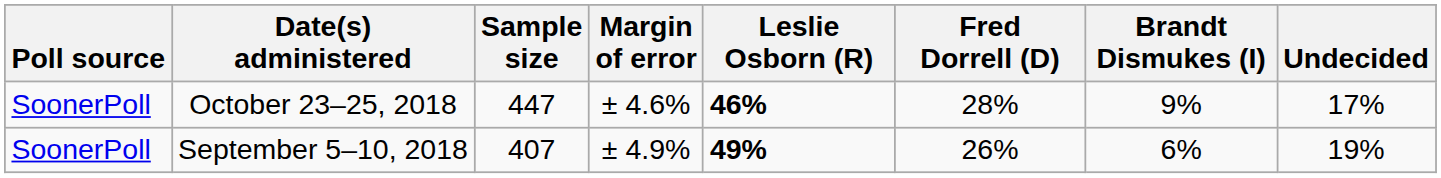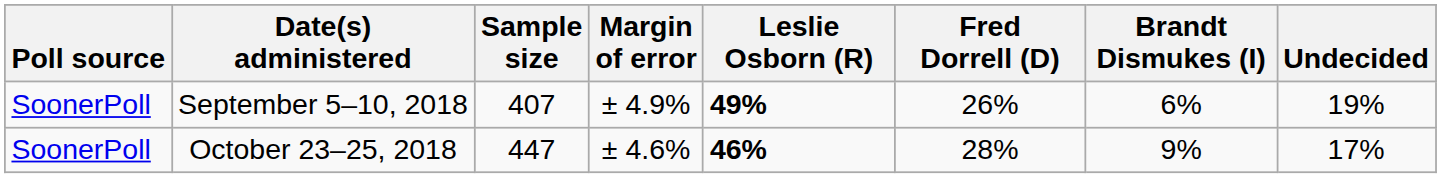 <table class="wikitable">
 <tr valign=bottom>
 <th>Poll source</th>
 <th>Date(s)<br>administered</th>
 <th>Sample<br>size</th>
 <th>Margin<br>of error</th>
 <th style="width:100px;">Leslie<br>Osborn (R)</th>
 <th style="width:100px;">Fred<br>Dorrell (D)</th>
 <th style="width:100px;">Brandt<br>Dismukes (I)</th>
 <th>Undecided</th>
 </tr>
 <tr>
 <td><a href='#'>SoonerPoll</a></td>
+<td align=center>September 5–10, 2018</td>
+<td align=center>407</td>
+<td align=center>± 4.9%</td>
+<td><strong>49%</strong></td>
+<td align=center>26%</td>
+<td align=center>6%</td>
+<td align=center>19%</td>
+</tr>
+<tr>
+<td><a href='#'>SoonerPoll</a></td>
 <td align=center>October 23–25, 2018</td>
 <td align=center>447</td>
 <td align=center>± 4.6%</td>
 <td><strong>46%</strong></td>
 <td align=center>28%</td>
 <td align=center>9%</td>
 <td align=center>17%</td>
 </tr>
-<tr>
-<td><a href='#'>SoonerPoll</a></td>
-<td align=center>September 5–10, 2018</td>
-<td align=center>407</td>
-<td align=center>± 4.9%</td>
-<td><strong>49%</strong></td>
-<td align=center>26%</td>
-<td align=center>6%</td>
-<td align=center>19%</td>
-</tr>
 </table>
